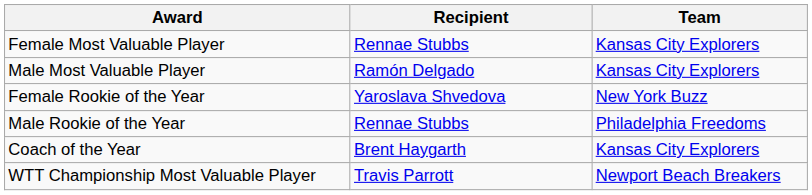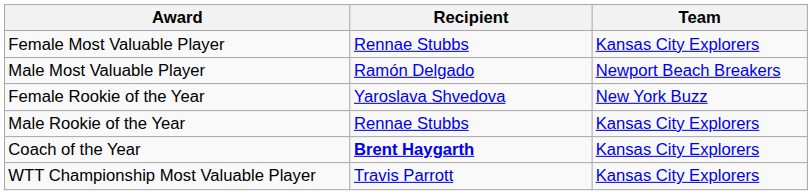 <table class="wikitable" style="text-align:left">
 <tr>
 <th width="325px">Award</th>
 <th width="225px">Recipient</th>
 <th width="200px">Team</th>
 </tr>
 <tr>
 <td>Female Most Valuable Player</td>
 <td><a href='#'>Rennae Stubbs</a></td>
 <td><a href='#'>Kansas City Explorers</a></td>
 </tr>
 <tr>
 <td>Male Most Valuable Player</td>
 <td><a href='#'>Ramón Delgado</a></td>
-<td><a href='#'>Kansas City Explorers</a></td>
+<td><a href='#'>Newport Beach Breakers</a></td>
 </tr>
 <tr>
 <td>Female Rookie of the Year</td>
 <td><a href='#'>Yaroslava Shvedova</a></td>
 <td><a href='#'>New York Buzz</a></td>
 </tr>
 <tr>
 <td>Male Rookie of the Year</td>
 <td><a href='#'>Rennae Stubbs</a></td>
-<td><a href='#'>Philadelphia Freedoms</a></td>
+<td><a href='#'>Kansas City Explorers</a></td>
 </tr>
 <tr>
 <td>Coach of the Year</td>
-<td><a href='#'>Brent Haygarth</a></td>
+<td><strong><a href='#'>Brent Haygarth</a></strong></td>
 <td><a href='#'>Kansas City Explorers</a></td>
 </tr>
 <tr>
 <td>WTT Championship Most Valuable Player</td>
 <td><a href='#'>Travis Parrott</a></td>
-<td><a href='#'>Newport Beach Breakers</a></td>
+<td><a href='#'>Kansas City Explorers</a></td>
 </tr>
 </table>
